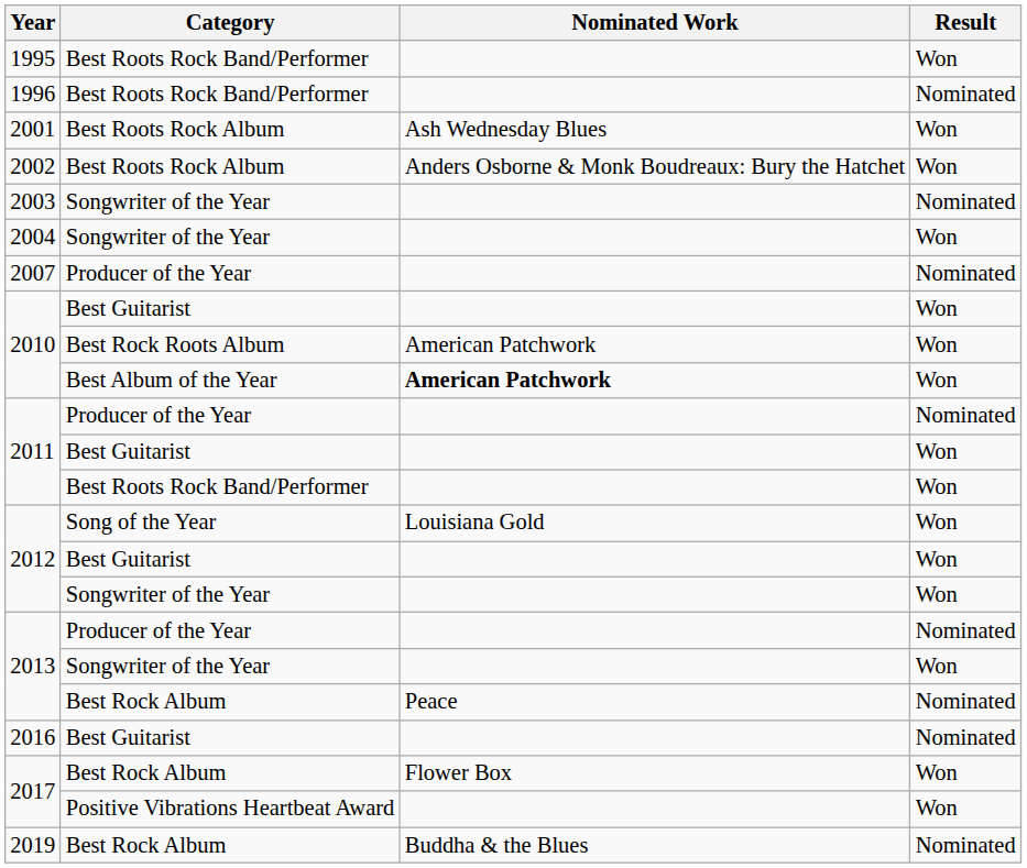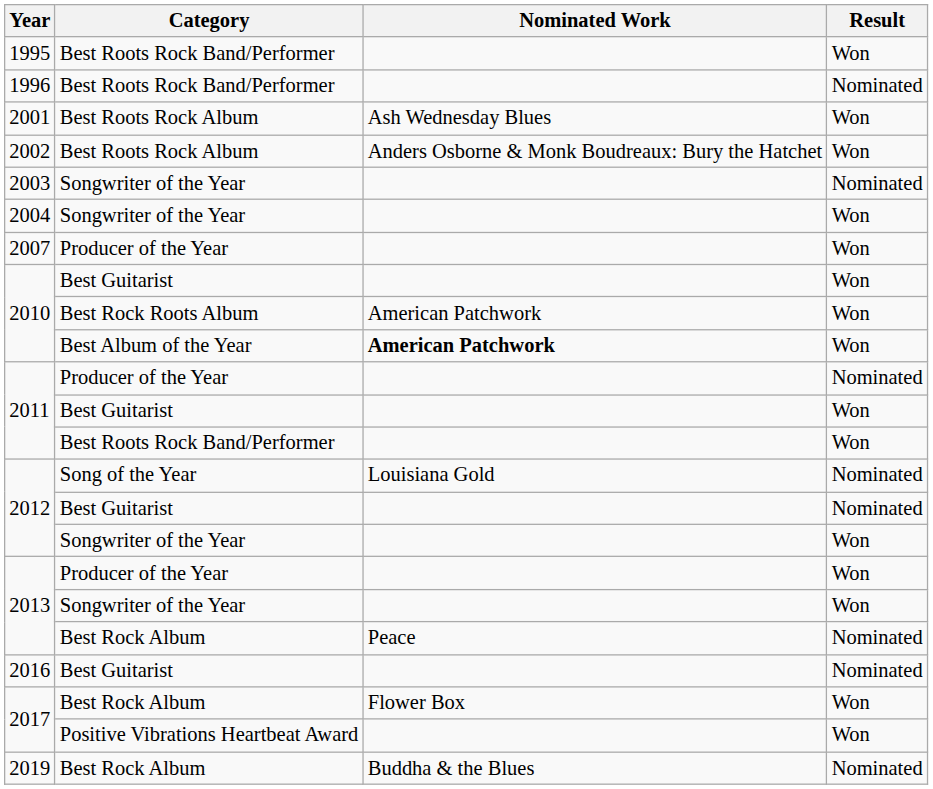 <table class="wikitable">
 <tr>
 <th>Year</th>
 <th>Category</th>
 <th>Nominated Work</th>
 <th>Result</th>
 </tr>
 <tr>
 <td>1995</td>
 <td>Best Roots Rock Band/Performer</td>
 <td></td>
 <td>Won</td>
 </tr>
 <tr>
 <td>1996</td>
 <td>Best Roots Rock Band/Performer</td>
 <td></td>
 <td>Nominated</td>
 </tr>
 <tr>
 <td>2001</td>
 <td>Best Roots Rock Album</td>
 <td>Ash Wednesday Blues</td>
 <td>Won</td>
 </tr>
 <tr>
 <td>2002</td>
 <td>Best Roots Rock Album</td>
 <td>Anders Osborne & Monk Boudreaux: Bury the Hatchet</td>
 <td>Won</td>
 </tr>
 <tr>
 <td>2003</td>
 <td>Songwriter of the Year</td>
 <td></td>
 <td>Nominated</td>
 </tr>
 <tr>
 <td>2004</td>
 <td>Songwriter of the Year</td>
 <td></td>
 <td>Won</td>
 </tr>
 <tr>
 <td>2007</td>
 <td>Producer of the Year</td>
 <td></td>
-<td>Nominated</td>
+<td>Won</td>
 </tr>
 <tr>
 <td rowspan="3">2010</td>
 <td>Best Guitarist</td>
 <td></td>
 <td>Won</td>
 </tr>
 <tr>
 <td>Best Rock Roots Album</td>
 <td>American Patchwork</td>
 <td>Won</td>
 </tr>
 <tr>
 <td>Best Album of the Year</td>
 <td><strong>American Patchwork</strong></td>
 <td>Won</td>
 </tr>
 <tr>
 <td rowspan="3">2011</td>
 <td>Producer of the Year</td>
 <td></td>
 <td>Nominated</td>
 </tr>
 <tr>
 <td>Best Guitarist</td>
 <td></td>
 <td>Won</td>
 </tr>
 <tr>
 <td>Best Roots Rock Band/Performer</td>
 <td></td>
 <td>Won</td>
 </tr>
 <tr>
 <td rowspan="3">2012</td>
 <td>Song of the Year</td>
 <td>Louisiana Gold</td>
-<td>Won</td>
+<td>Nominated</td>
 </tr>
 <tr>
 <td>Best Guitarist</td>
 <td></td>
-<td>Won</td>
+<td>Nominated</td>
 </tr>
 <tr>
 <td>Songwriter of the Year</td>
 <td></td>
 <td>Won</td>
 </tr>
 <tr>
 <td rowspan="3">2013</td>
 <td>Producer of the Year</td>
 <td></td>
-<td>Nominated</td>
+<td>Won</td>
 </tr>
 <tr>
 <td>Songwriter of the Year</td>
 <td></td>
 <td>Won</td>
 </tr>
 <tr>
 <td>Best Rock Album</td>
 <td>Peace</td>
 <td>Nominated</td>
 </tr>
 <tr>
 <td>2016</td>
 <td>Best Guitarist</td>
 <td></td>
 <td>Nominated</td>
 </tr>
 <tr>
 <td rowspan="2">2017</td>
 <td>Best Rock Album</td>
 <td>Flower Box</td>
 <td>Won</td>
 </tr>
 <tr>
 <td>Positive Vibrations Heartbeat Award</td>
 <td></td>
 <td>Won</td>
 </tr>
 <tr>
 <td>2019</td>
 <td>Best Rock Album</td>
 <td>Buddha & the Blues</td>
 <td>Nominated</td>
 </tr>
 </table>
